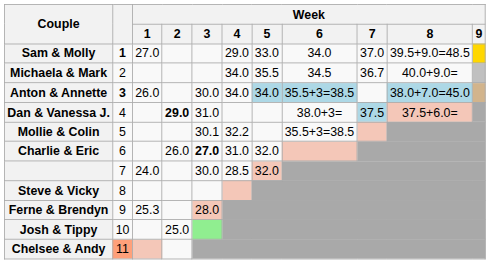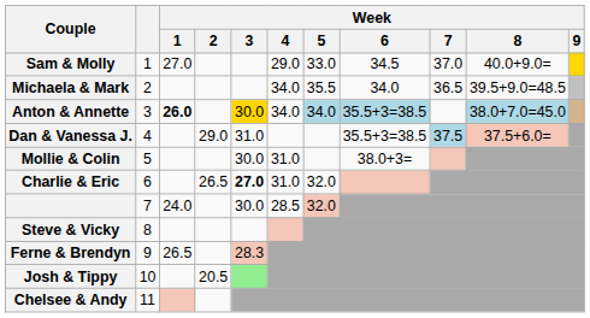 <table class="wikitable sortable" style="text-align:center; font-size:90%"">
 <tr>
 <th scope="col" rowspan=2 style="text-align:center">Couple</th>
 <th scope="col" rowspan=2 style="text-align:center"></th>
 <th colspan="9" style="text-align:center">Week</th>
 </tr>
 <tr>
 <th scope="col">1</th>
 <th scope="col">2</th>
 <th scope="col">3</th>
 <th scope="col">4</th>
 <th scope="col">5</th>
 <th scope="col">6</th>
 <th scope="col">7</th>
 <th scope="col">8</th>
 <th scope="col">9</th>
 </tr>
 <tr>
 <th scope="row">Sam & Molly</th>
-<td><strong>1</strong></td>
+<td>1</td>
 <td>27.0</td>
 <td></td>
 <td></td>
 <td>29.0</td>
 <td>33.0</td>
-<td>34.0</td>
+<td>34.5</td>
 <td>37.0</td>
-<td>39.5+9.0=48.5</td>
+<td>40.0+9.0=</td>
 <td bgcolor="gold"></td>
 </tr>
 <tr>
 <th scope="row">Michaela & Mark</th>
 <td>2</td>
 <td></td>
 <td></td>
 <td></td>
 <td>34.0</td>
 <td>35.5</td>
-<td>34.5</td>
-<td>36.7</td>
-<td>40.0+9.0=</td>
+<td>34.0</td>
+<td>36.5</td>
+<td>39.5+9.0=48.5</td>
 <td bgcolor="silver"></td>
 </tr>
 <tr>
 <th scope="row">Anton & Annette</th>
-<td><strong>3</strong></td>
-<td>26.0</td>
+<td>3</td>
+<td><strong>26.0</strong></td>
 <td></td>
-<td>30.0</td>
+<td style="background: gold;">30.0</td>
 <td>34.0</td>
 <td bgcolor="lightblue">34.0</td>
 <td bgcolor="lightblue">35.5+3=38.5</td>
 <td></td>
 <td bgcolor="lightblue">38.0+7.0=45.0</td>
 <td bgcolor="tan"></td>
 </tr>
 <tr>
 <th scope="row">Dan & Vanessa J.</th>
 <td>4</td>
 <td></td>
-<td><strong>29.0</strong></td>
+<td>29.0</td>
 <td>31.0</td>
 <td></td>
 <td></td>
-<td>38.0+3=</td>
+<td>35.5+3=38.5</td>
 <td bgcolor="lightblue">37.5</td>
 <td bgcolor="f4c7b8">37.5+6.0=</td>
 <td bgcolor="darkgrey"></td>
 </tr>
 <tr>
 <th scope="row">Mollie & Colin</th>
 <td>5</td>
 <td></td>
 <td></td>
-<td>30.1</td>
-<td>32.2</td>
+<td>30.0</td>
+<td>31.0</td>
 <td></td>
-<td>35.5+3=38.5</td>
+<td>38.0+3=</td>
 <td bgcolor="f4c7b8"></td>
 <td colspan="2" bgcolor="darkgrey"></td>
 </tr>
 <tr>
 <th scope="row">Charlie & Eric</th>
 <td>6</td>
 <td></td>
-<td>26.0</td>
+<td>26.5</td>
 <td><strong>27.0</strong></td>
 <td>31.0</td>
 <td>32.0</td>
 <td bgcolor="f4c7b8"></td>
 <td colspan="3" bgcolor="darkgrey"></td>
 </tr>
 <tr>
 <th scope="row"></th>
 <td>7</td>
 <td>24.0</td>
 <td></td>
 <td>30.0</td>
 <td>28.5</td>
 <td bgcolor="f4c7b8">32.0</td>
 <td colspan="4" bgcolor="darkgrey"></td>
 </tr>
 <tr>
 <th scope="row">Steve & Vicky</th>
 <td>8</td>
 <td></td>
 <td></td>
 <td></td>
 <td bgcolor="f4c7b8"></td>
 <td colspan="5" bgcolor="darkgrey"></td>
 </tr>
 <tr>
 <th scope="row">Ferne & Brendyn</th>
 <td>9</td>
-<td>25.3</td>
+<td>26.5</td>
 <td></td>
-<td bgcolor="f4c7b8">28.0</td>
+<td bgcolor="f4c7b8">28.3</td>
 <td colspan="6" bgcolor="darkgrey"></td>
 </tr>
 <tr>
 <th scope="row">Josh & Tippy</th>
 <td>10</td>
 <td></td>
-<td>25.0</td>
+<td>20.5</td>
 <td bgcolor="lightgreen"></td>
 <td colspan="6" bgcolor="darkgrey"></td>
 </tr>
 <tr>
 <th scope="row">Chelsee & Andy</th>
-<td style="background: lightsalmon;">11</td>
+<td>11</td>
 <td bgcolor="f4c7b8"></td>
 <td></td>
 <td colspan="7" bgcolor="darkgrey"></td>
 </tr>
 </table>
